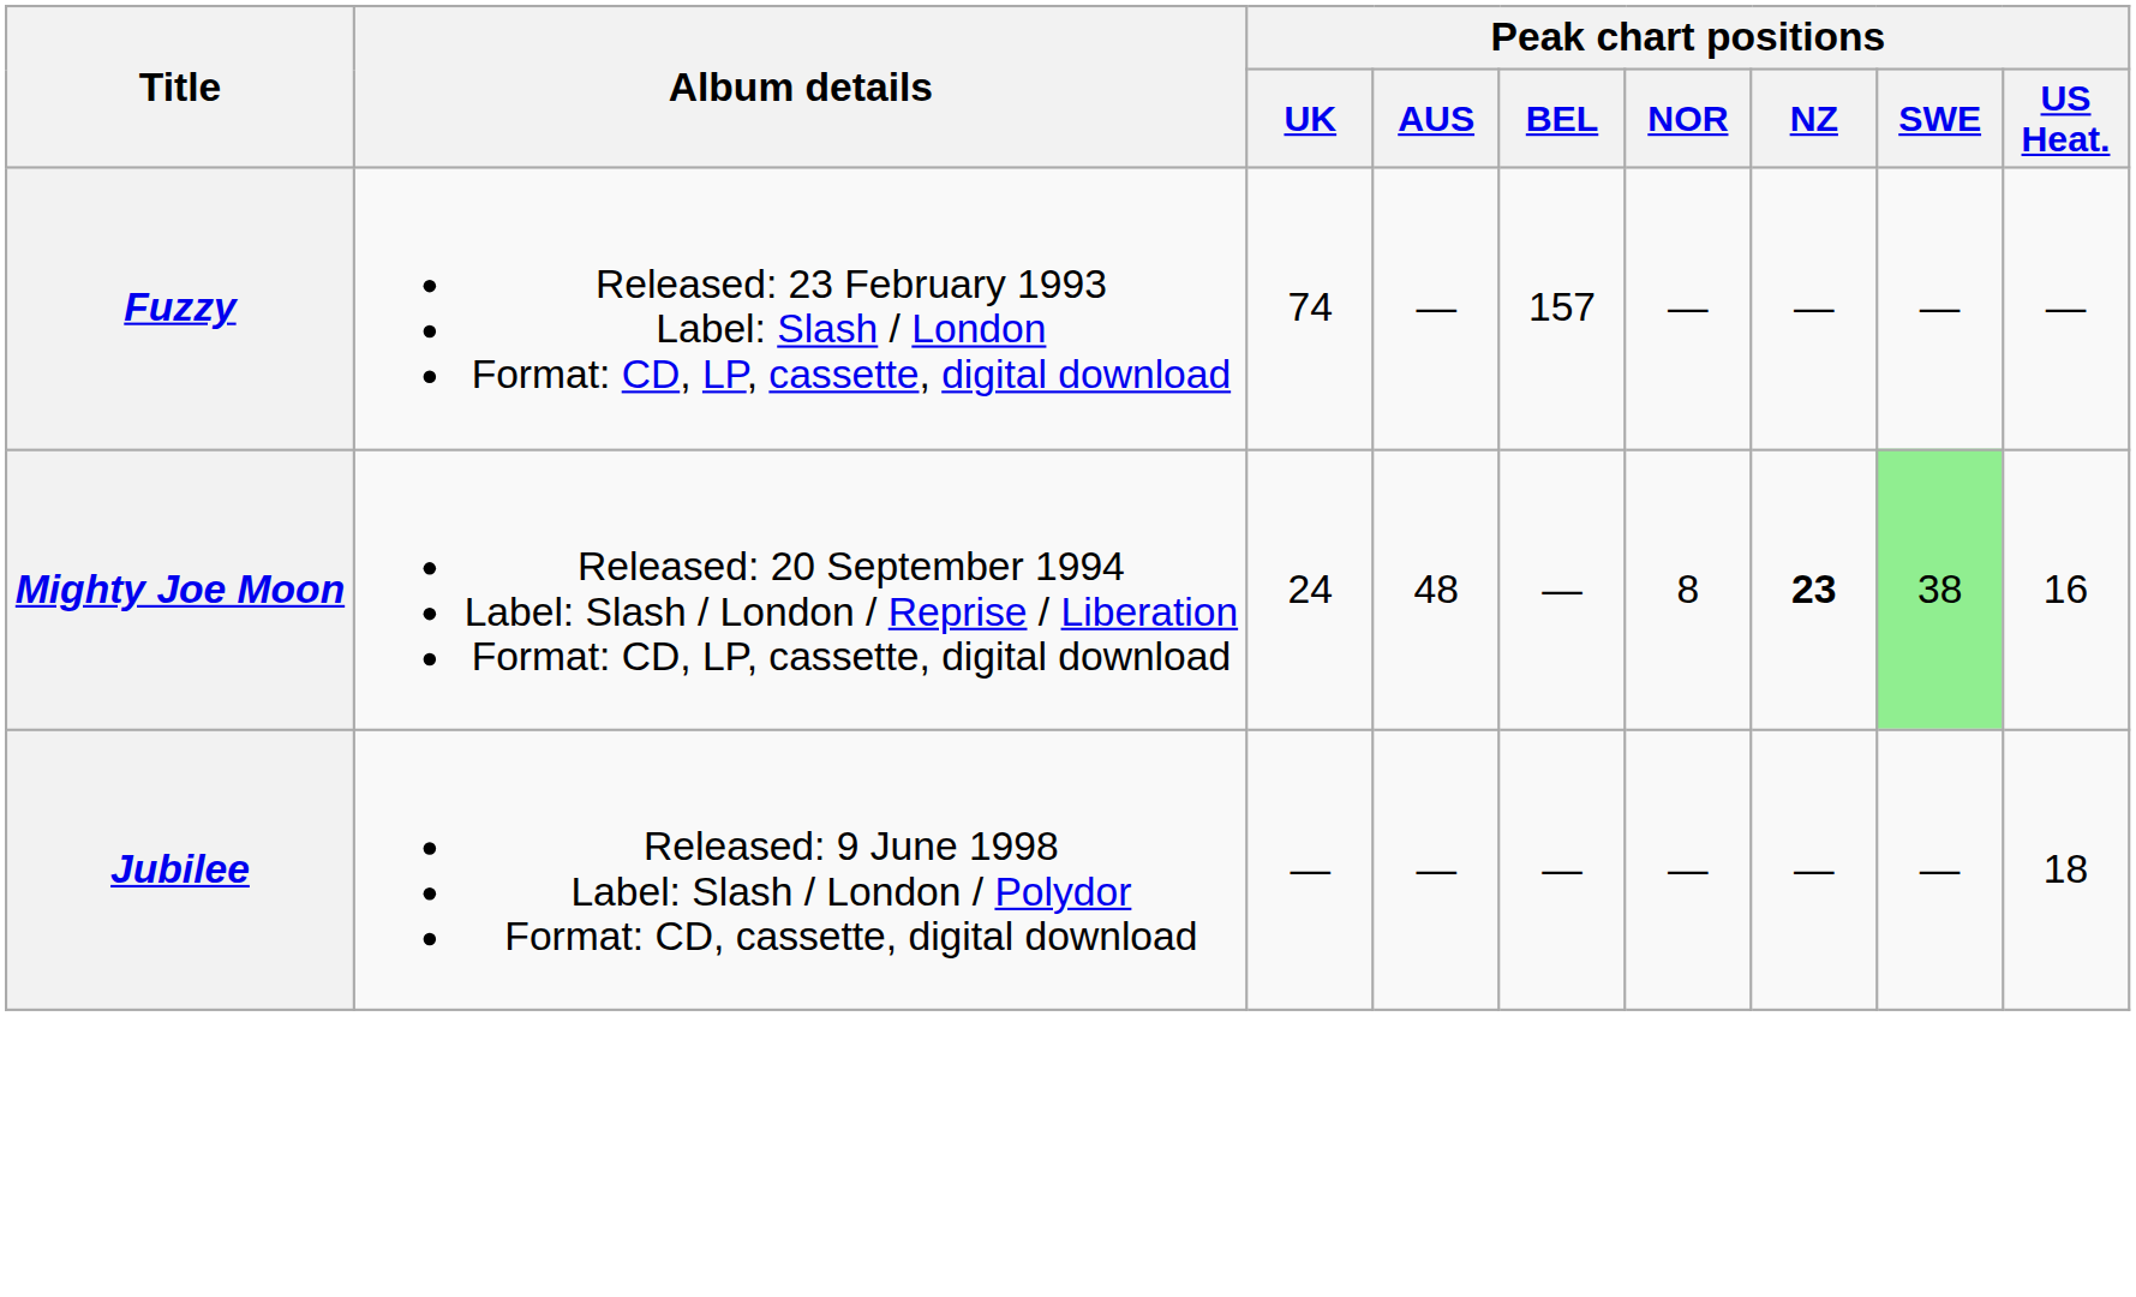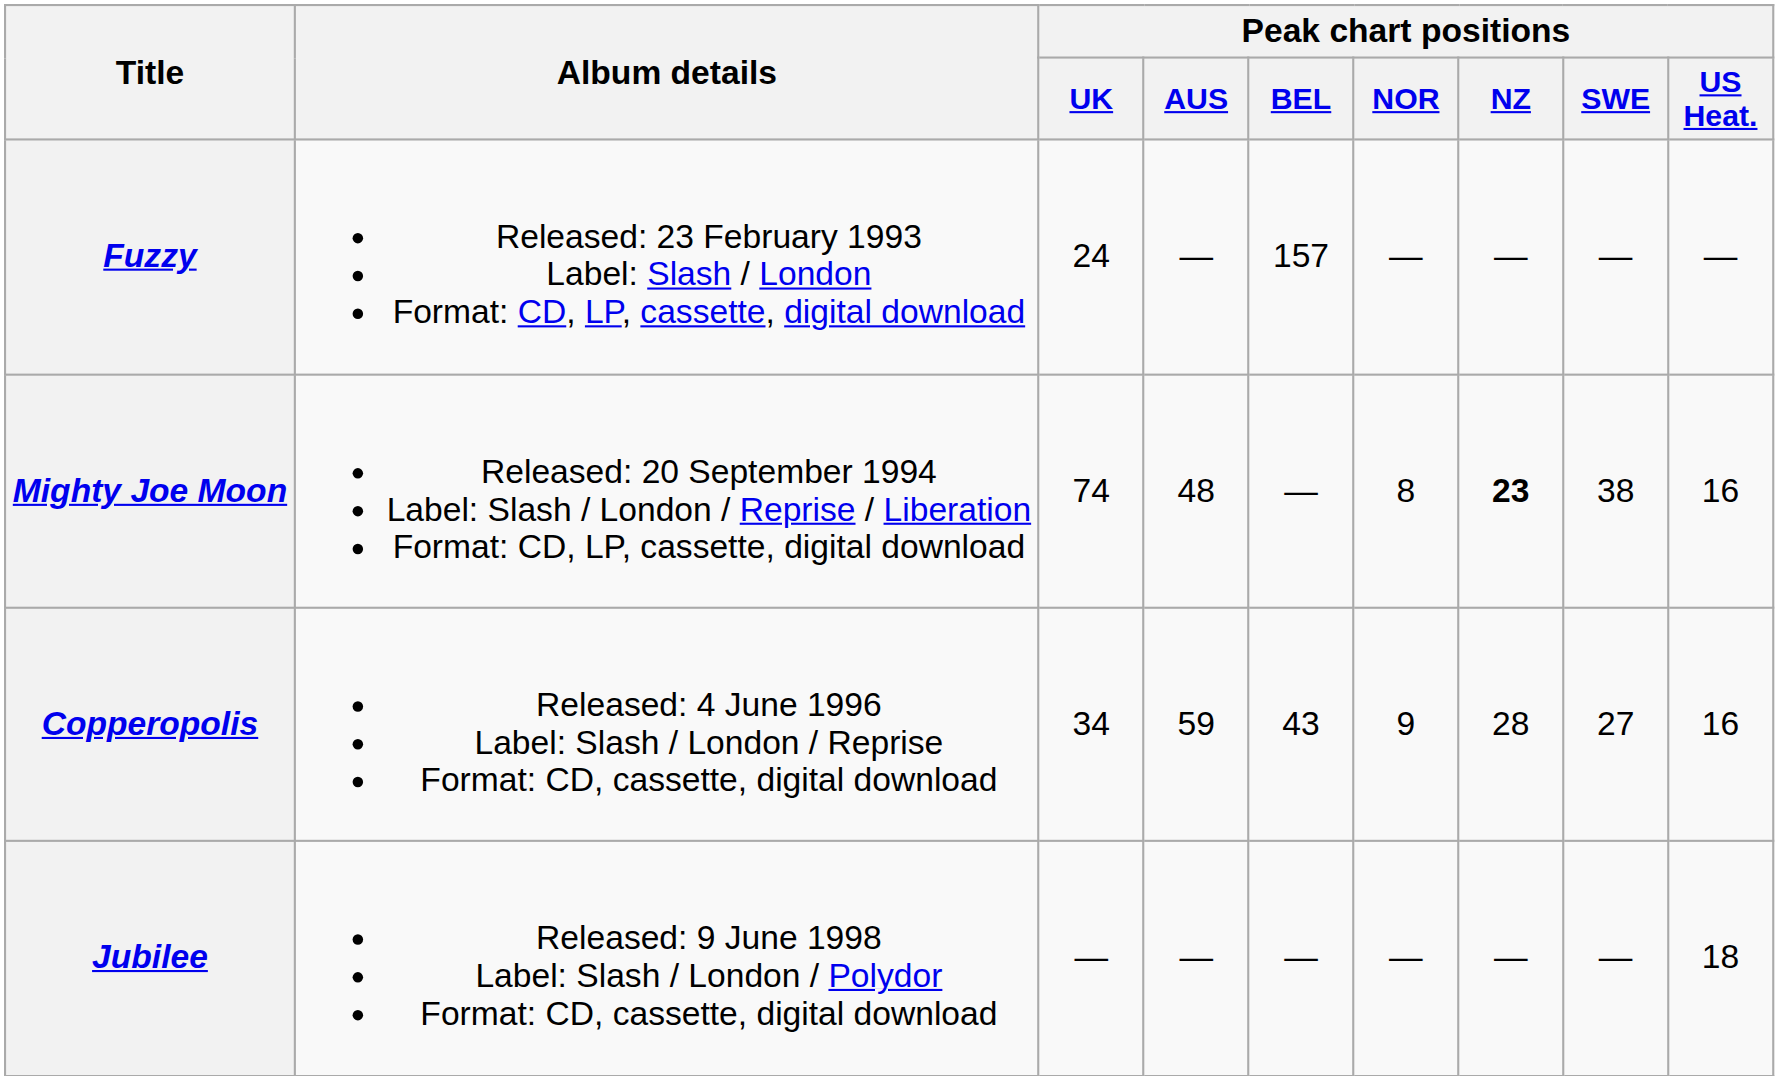 <table class="wikitable plainrowheaders" style="text-align:center">
 <tr>
 <th scope="col" rowspan="2">Title</th>
 <th scope="col" rowspan="2">Album details</th>
 <th scope="col" colspan="7">Peak chart positions</th>
 </tr>
 <tr>
 <th scope="col" style="width:3em;font-size:90%"><a href='#'>UK</a><br></th>
 <th scope="col" style="width:3em;font-size:90%"><a href='#'>AUS</a><br></th>
 <th scope="col" style="width:3em;font-size:90%"><a href='#'>BEL</a><br></th>
 <th scope="col" style="width:3em;font-size:90%"><a href='#'>NOR</a><br></th>
 <th scope="col" style="width:3em;font-size:90%"><a href='#'>NZ</a><br></th>
 <th scope="col" style="width:3em;font-size:90%"><a href='#'>SWE</a><br></th>
 <th scope="col" style="width:3em;font-size:90%"><a href='#'>US<br>Heat.</a><br></th>
 </tr>
 <tr>
 <th scope="row"><em><a href='#'>Fuzzy</a></em></th>
 <td><br><ul><li>Released: 23 February 1993</li><li>Label: <a href='#'>Slash</a> / <a href='#'>London</a></li><li>Format: <a href='#'>CD</a>, <a href='#'>LP</a>, <a href='#'>cassette</a>, <a href='#'>digital download</a></li></ul></td>
-<td>74</td>
+<td>24</td>
 <td>—</td>
 <td>157</td>
 <td>—</td>
 <td>—</td>
 <td>—</td>
 <td>—</td>
 </tr>
 <tr>
 <th scope="row"><em><a href='#'>Mighty Joe Moon</a></em></th>
 <td><br><ul><li>Released: 20 September 1994</li><li>Label: Slash / London / <a href='#'>Reprise</a> / <a href='#'>Liberation</a></li><li>Format: CD, LP, cassette, digital download</li></ul></td>
-<td>24</td>
+<td>74</td>
 <td>48</td>
 <td>—</td>
 <td>8</td>
 <td><strong>23</strong></td>
-<td style="background: lightgreen;">38</td>
+<td>38</td>
+<td>16</td>
+</tr>
+<tr>
+<th scope="row"><em><a href='#'>Copperopolis</a></em></th>
+<td><br><ul><li>Released: 4 June 1996</li><li>Label: Slash / London / Reprise</li><li>Format: CD, cassette, digital download</li></ul></td>
+<td>34</td>
+<td>59</td>
+<td>43</td>
+<td>9</td>
+<td>28</td>
+<td>27</td>
 <td>16</td>
 </tr>
 <tr>
 <th scope="row"><em><a href='#'>Jubilee</a></em></th>
 <td><br><ul><li>Released: 9 June 1998</li><li>Label: Slash / London / <a href='#'>Polydor</a></li><li>Format: CD, cassette, digital download</li></ul></td>
 <td>—</td>
 <td>—</td>
 <td>—</td>
 <td>—</td>
 <td>—</td>
 <td>—</td>
 <td>18</td>
 </tr>
 </table>
